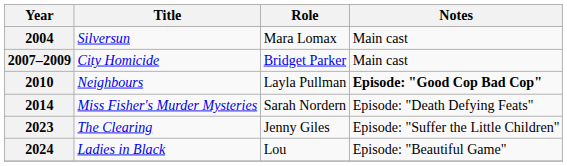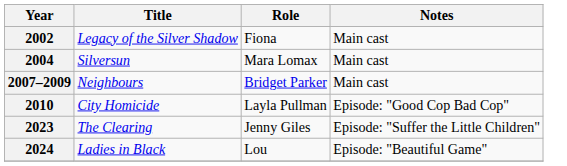 <table class="wikitable plainrowheaders sortable">
 <tr>
 <th scope="col">Year</th>
 <th scope="col">Title</th>
 <th scope="col">Role</th>
 <th scope="col" class="unsortable">Notes</th>
+</tr>
+<tr>
+<th scope="row">2002</th>
+<td><em><a href='#'>Legacy of the Silver Shadow</a></em></td>
+<td>Fiona</td>
+<td>Main cast</td>
 </tr>
 <tr>
 <th scope="row">2004</th>
 <td><em><a href='#'>Silversun</a></em></td>
 <td>Mara Lomax</td>
 <td>Main cast</td>
 </tr>
 <tr>
 <th scope="row">2007–2009</th>
-<td><em><a href='#'>City Homicide</a></em></td>
+<td><em><a href='#'>Neighbours</a></em></td>
 <td><a href='#'>Bridget Parker</a></td>
 <td>Main cast</td>
 </tr>
 <tr>
 <th scope="row">2010</th>
-<td><em><a href='#'>Neighbours</a></em></td>
+<td><em><a href='#'>City Homicide</a></em></td>
 <td>Layla Pullman</td>
-<td><strong>Episode: "Good Cop Bad Cop"</strong></td>
-</tr>
-<tr>
-<th scope="row">2014</th>
-<td><em><a href='#'>Miss Fisher's Murder Mysteries</a></em></td>
-<td>Sarah Nordern</td>
-<td>Episode: "Death Defying Feats"</td>
+<td>Episode: "Good Cop Bad Cop"</td>
 </tr>
 <tr>
 <th scope="row">2023</th>
 <td><em><a href='#'>The Clearing</a></em></td>
 <td>Jenny Giles</td>
 <td>Episode: "Suffer the Little Children"</td>
 </tr>
 <tr>
 <th scope="row">2024</th>
 <td><em><a href='#'>Ladies in Black</a></em></td>
 <td>Lou</td>
 <td>Episode: "Beautiful Game"</td>
 </tr>
 <tr>
 </tr>
 </table>
